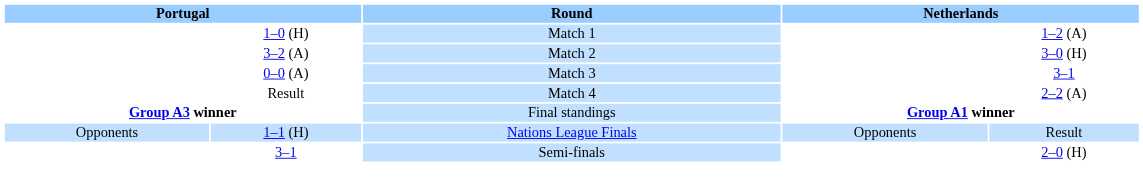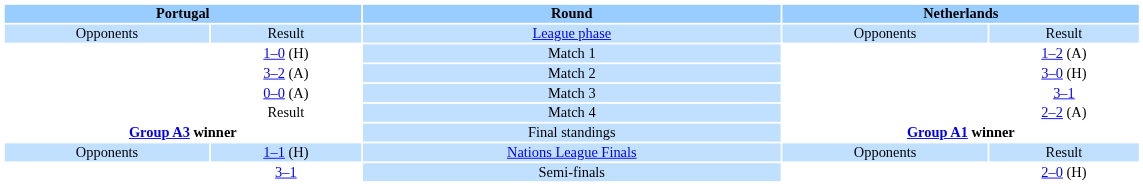 <table style="width:100%; text-align:center;">
 <tr style="vertical-align:top; background:#99CCFF;">
 <th colspan="2">Portugal</th>
 <th>Round</th>
 <th colspan="2">Netherlands</th>
+</tr>
+<tr style="vertical-align:top; background:#C1E0FF;">
+<td>Opponents</td>
+<td>Result</td>
+<td><a href='#'>League phase</a></td>
+<td>Opponents</td>
+<td>Result</td>
 </tr>
 <tr>
 <td style="text-align:left"></td>
 <td><a href='#'>1–0</a> (H)</td>
 <td style="background:#C1E0FF">Match 1</td>
 <td style="text-align:left"></td>
 <td><a href='#'>1–2</a> (A)</td>
 </tr>
 <tr>
 <td style="text-align:left"></td>
 <td><a href='#'>3–2</a> (A)</td>
 <td style="background:#C1E0FF">Match 2</td>
 <td style="text-align:left"></td>
 <td><a href='#'>3–0</a> (H)</td>
 </tr>
 <tr>
 <td style="text-align:left"></td>
 <td><a href='#'>0–0</a> (A)</td>
 <td style="background:#C1E0FF">Match 3</td>
 <td style="text-align:left"></td>
 <td><a href='#'>3–1</a> </td>
 </tr>
 <tr>
 <td style="text-align:left"></td>
 <td>Result</td>
 <td style="background:#C1E0FF">Match 4</td>
 <td style="text-align:left"></td>
 <td><a href='#'>2–2</a> (A)</td>
 </tr>
 <tr>
 <td colspan="2"><strong><a href='#'>Group A3</a> winner</strong><br><div></div></td>
 <td style="background:#C1E0FF">Final standings</td>
 <td colspan="2"><strong><a href='#'>Group A1</a> winner</strong><br><div></div></td>
 </tr>
 <tr style="vertical-align:top; background:#C1E0FF;">
 <td>Opponents</td>
 <td><a href='#'>1–1</a> (H)</td>
 <td><a href='#'>Nations League Finals</a></td>
 <td>Opponents</td>
 <td>Result</td>
 </tr>
 <tr>
 <td style="text-align:left"></td>
 <td><a href='#'>3–1</a></td>
 <td style="background:#C1E0FF">Semi-finals</td>
 <td style="text-align:left"></td>
 <td><a href='#'>2–0</a> (H)</td>
 </tr>
 </table>
